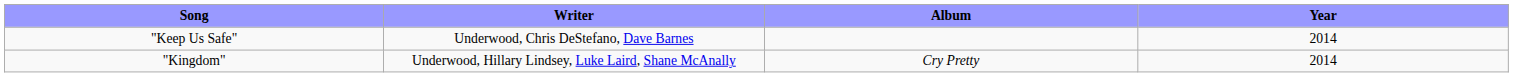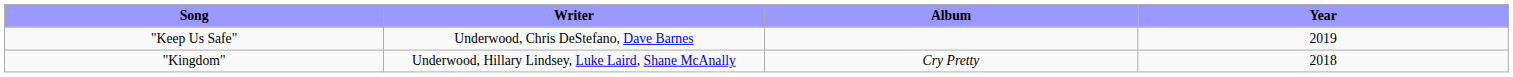 <table class="wikitable" style="margin:0.5em auto; clear:both; font-size:.9em; text-align:center; width:100%">
 <tr>
 <th width="500" style="background: #99F;">Song</th>
 <th width="500" style="background: #99F;">Writer</th>
 <th width="500" style="background: #99F;">Album</th>
 <th width="500" style="background: #99F;">Year</th>
 </tr>
 <tr>
 <td>"Keep Us Safe"</td>
 <td>Underwood, Chris DeStefano, <a href='#'>Dave Barnes</a></td>
 <td></td>
-<td>2014</td>
+<td>2019</td>
 </tr>
 <tr>
 <td>"Kingdom"</td>
 <td>Underwood, Hillary Lindsey, <a href='#'>Luke Laird</a>, <a href='#'>Shane McAnally</a></td>
 <td><em>Cry Pretty</em></td>
-<td>2014</td>
+<td>2018</td>
 </tr>
 </table>
